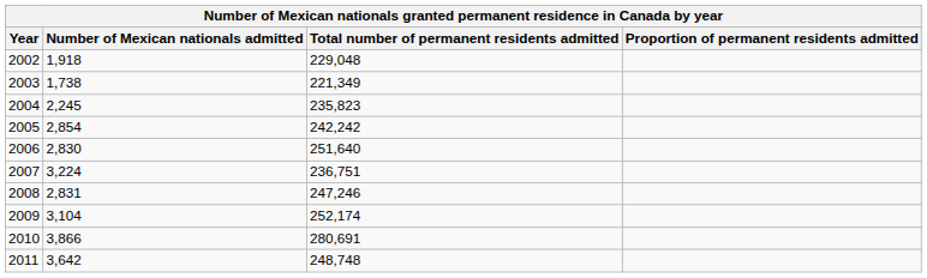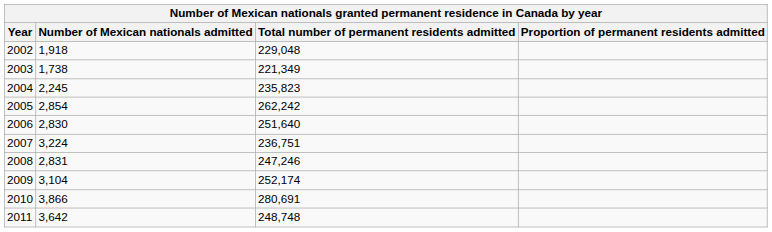 <table class="wikitable sortable">
 <tr>
 <th colspan=4><strong>Number of Mexican nationals granted permanent residence in Canada by year</strong></th>
 </tr>
 <tr>
 <th>Year</th>
 <th>Number of Mexican nationals admitted</th>
 <th>Total number of permanent residents admitted</th>
 <th>Proportion of permanent residents admitted</th>
 </tr>
 <tr>
 <td>2002</td>
 <td>1,918</td>
 <td>229,048</td>
 <td></td>
 </tr>
 <tr>
 <td>2003</td>
 <td>1,738</td>
 <td>221,349</td>
 <td></td>
 </tr>
 <tr>
 <td>2004</td>
 <td>2,245</td>
 <td>235,823</td>
 <td></td>
 </tr>
 <tr>
 <td>2005</td>
 <td>2,854</td>
-<td>242,242</td>
+<td>262,242</td>
 <td></td>
 </tr>
 <tr>
 <td>2006</td>
 <td>2,830</td>
 <td>251,640</td>
 <td></td>
 </tr>
 <tr>
 <td>2007</td>
 <td>3,224</td>
 <td>236,751</td>
 <td></td>
 </tr>
 <tr>
 <td>2008</td>
 <td>2,831</td>
 <td>247,246</td>
 <td></td>
 </tr>
 <tr>
 <td>2009</td>
 <td>3,104</td>
 <td>252,174</td>
 <td></td>
 </tr>
 <tr>
 <td>2010</td>
 <td>3,866</td>
 <td>280,691</td>
 <td></td>
 </tr>
 <tr>
 <td>2011</td>
 <td>3,642</td>
 <td>248,748</td>
 <td></td>
 </tr>
 </table>
